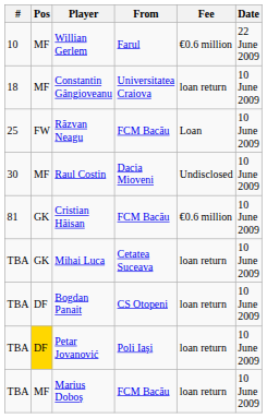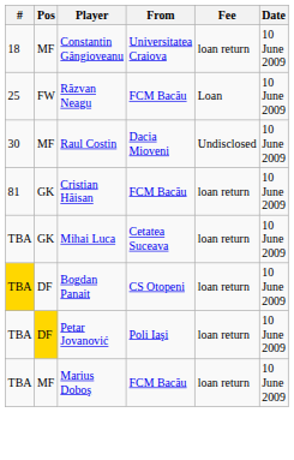 <table width=50% class="wikitable" style="text-align:center; font-size:95%; text-align:left">
 <tr>
 <th>#</th>
 <th>Pos</th>
 <th>Player</th>
 <th>From</th>
 <th>Fee</th>
 <th>Date</th>
-</tr>
-<tr --->
-<td>10</td>
-<td>MF</td>
-<td> <a href='#'>Willian Gerlem</a></td>
-<td> <a href='#'>Farul</a></td>
-<td>€0.6 million</td>
-<td>22 June 2009</td>
 </tr>
 <tr --->
 <td>18</td>
 <td>MF</td>
 <td> <a href='#'>Constantin Gângioveanu</a></td>
 <td> <a href='#'>Universitatea Craiova</a></td>
 <td>loan return</td>
 <td>10 June 2009</td>
 </tr>
 <tr --->
 <td>25</td>
 <td>FW</td>
 <td> <a href='#'>Răzvan Neagu</a></td>
 <td> <a href='#'>FCM Bacău</a></td>
 <td>Loan</td>
 <td>10 June 2009</td>
 </tr>
 <tr --->
 <td>30</td>
 <td>MF</td>
 <td> <a href='#'>Raul Costin</a></td>
 <td> <a href='#'>Dacia Mioveni</a></td>
 <td>Undisclosed</td>
 <td>10 June 2009</td>
 </tr>
 <tr --->
 <td>81</td>
 <td>GK</td>
 <td> <a href='#'>Cristian Hăisan</a></td>
 <td> <a href='#'>FCM Bacău</a></td>
-<td>€0.6 million</td>
+<td>loan return</td>
 <td>10 June 2009</td>
 </tr>
 <tr --->
 <td>TBA</td>
 <td>GK</td>
 <td> <a href='#'>Mihai Luca</a></td>
 <td> <a href='#'>Cetatea Suceava</a></td>
 <td>loan return</td>
 <td>10 June 2009</td>
 </tr>
 <tr --->
-<td>TBA</td>
+<td style="background: gold;">TBA</td>
 <td>DF</td>
 <td> <a href='#'>Bogdan Panait</a></td>
 <td> <a href='#'>CS Otopeni</a></td>
 <td>loan return</td>
 <td>10 June 2009</td>
 </tr>
 <tr --->
 <td>TBA</td>
 <td style="background: gold;">DF</td>
 <td> <a href='#'>Petar Jovanović</a></td>
 <td> <a href='#'>Poli Iaşi</a></td>
 <td>loan return</td>
 <td>10 June 2009</td>
 </tr>
 <tr --->
 <td>TBA</td>
 <td>MF</td>
 <td> <a href='#'>Marius Doboş</a></td>
 <td> <a href='#'>FCM Bacău</a></td>
 <td>loan return</td>
 <td>10 June 2009</td>
 </tr>
 </table>
